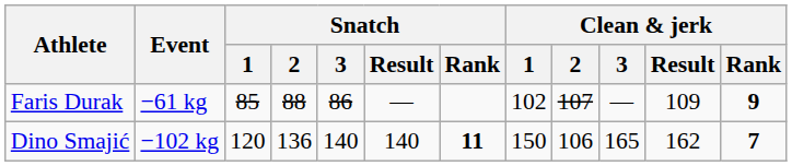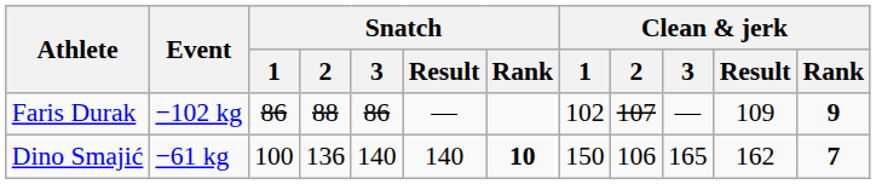 <table class="wikitable" style="font-size:90%">
 <tr>
 <th rowspan="2">Athlete</th>
 <th rowspan="2">Event</th>
 <th colspan="5">Snatch</th>
 <th colspan="5">Clean & jerk</th>
 </tr>
 <tr>
 <th>1</th>
 <th>2</th>
 <th>3</th>
 <th>Result</th>
 <th>Rank</th>
 <th>1</th>
 <th>2</th>
 <th>3</th>
 <th>Result</th>
 <th>Rank</th>
 </tr>
 <tr align=center>
 <td align=left><a href='#'>Faris Durak</a></td>
-<td align=left><a href='#'>−61 kg</a></td>
-<td><s>85</s></td>
+<td align=left><a href='#'>−102 kg</a></td>
+<td><s>86</s></td>
 <td><s>88</s></td>
 <td><s>86</s></td>
 <td>—</td>
 <td><strong></strong></td>
 <td>102</td>
 <td><s>107</s></td>
 <td>—</td>
 <td>109</td>
 <td><strong>9</strong></td>
 </tr>
 <tr align=center>
 <td align=left><a href='#'>Dino Smajić</a></td>
-<td align=left><a href='#'>−102 kg</a></td>
-<td>120</td>
+<td align=left><a href='#'>−61 kg</a></td>
+<td>100</td>
 <td>136</td>
 <td>140</td>
 <td>140</td>
-<td><strong>11</strong></td>
+<td><strong>10</strong></td>
 <td>150</td>
 <td>106</td>
 <td>165</td>
 <td>162</td>
 <td><strong>7</strong></td>
 </tr>
 </table>
